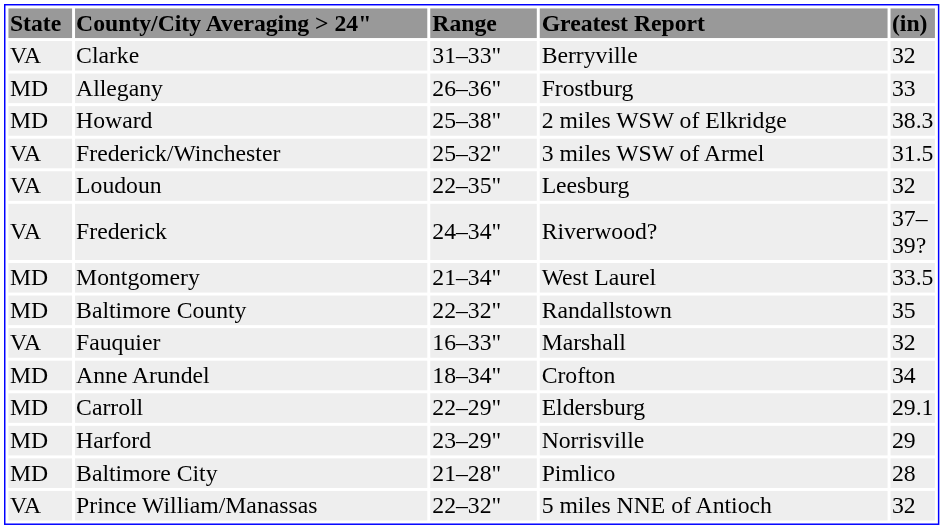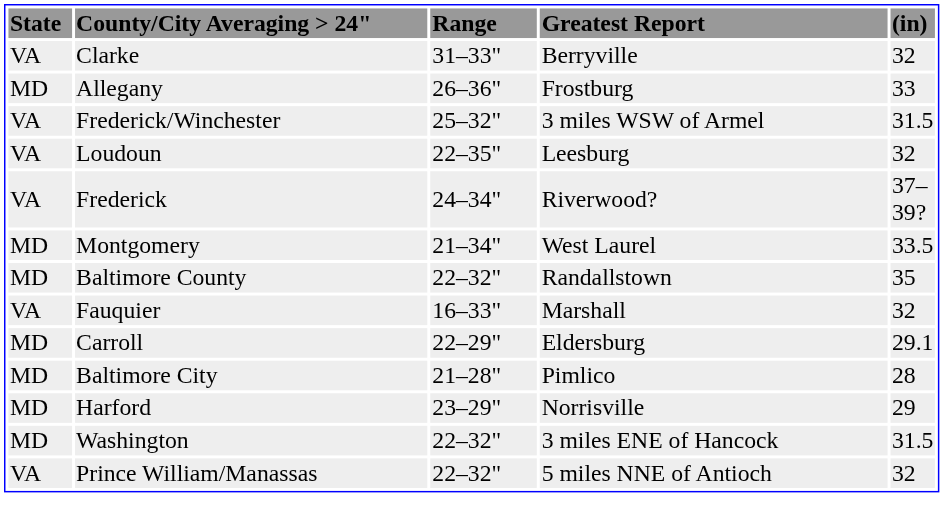 <table style="border:1px solid blue; width:50%">
 <tr>
 <th align="left" style="width:7%; background-color:#999999;">State</th>
 <th align="left" style="width:40%; background-color:#999999;">County/City Averaging > 24"</th>
 <th align="left" style="width:12%; background-color:#999999;">Range</th>
 <th align="left" style="width:40%; background-color:#999999;">Greatest Report</th>
 <th align="left" style="width:10%; background-color:#999999;">(in)</th>
 </tr>
 <tr align="left" style="width:100%; background-color:#EEEEEE;">
 <td>VA</td>
 <td>Clarke</td>
 <td>31–33"</td>
 <td>Berryville</td>
 <td>32</td>
 </tr>
 <tr align="left" style="width:100%; background-color:#EEEEEE;">
 <td>MD</td>
 <td>Allegany</td>
 <td>26–36"</td>
 <td>Frostburg</td>
 <td>33</td>
-</tr>
-<tr align="left" style="width:100%; background-color:#EEEEEE;">
-<td>MD</td>
-<td>Howard</td>
-<td>25–38"</td>
-<td>2 miles WSW of Elkridge</td>
-<td>38.3</td>
 </tr>
 <tr align="left" style="width:100%; background-color:#EEEEEE;">
 <td>VA</td>
 <td>Frederick/Winchester</td>
 <td>25–32"</td>
 <td>3 miles WSW of Armel</td>
 <td>31.5</td>
 </tr>
 <tr align="left" style="width:100%; background-color:#EEEEEE;">
 <td>VA</td>
 <td>Loudoun</td>
 <td>22–35"</td>
 <td>Leesburg</td>
 <td>32</td>
 </tr>
 <tr align="left" style="width:100%; background-color:#EEEEEE;">
 <td>VA</td>
 <td>Frederick</td>
 <td>24–34"</td>
 <td>Riverwood?</td>
 <td>37–39?</td>
 </tr>
 <tr align="left" style="width:100%; background-color:#EEEEEE;">
 <td>MD</td>
 <td>Montgomery</td>
 <td>21–34"</td>
 <td>West Laurel</td>
 <td>33.5</td>
 </tr>
 <tr align="left" style="width:100%; background-color:#EEEEEE;">
 <td>MD</td>
 <td>Baltimore County</td>
 <td>22–32"</td>
 <td>Randallstown</td>
 <td>35</td>
 </tr>
 <tr align="left" style="width:100%; background-color:#EEEEEE;">
 <td>VA</td>
 <td>Fauquier</td>
 <td>16–33"</td>
 <td>Marshall</td>
 <td>32</td>
 </tr>
 <tr align="left" style="width:100%; background-color:#EEEEEE;">
 <td>MD</td>
-<td>Anne Arundel</td>
-<td>18–34"</td>
-<td>Crofton</td>
-<td>34</td>
-</tr>
-<tr align="left" style="width:100%; background-color:#EEEEEE;">
-<td>MD</td>
 <td>Carroll</td>
 <td>22–29"</td>
 <td>Eldersburg</td>
 <td>29.1</td>
+</tr>
+<tr align="left" style="width:100%; background-color:#EEEEEE;">
+<td>MD</td>
+<td>Baltimore City</td>
+<td>21–28"</td>
+<td>Pimlico</td>
+<td>28</td>
 </tr>
 <tr align="left" style="width:100%; background-color:#EEEEEE;">
 <td>MD</td>
 <td>Harford</td>
 <td>23–29"</td>
 <td>Norrisville</td>
 <td>29</td>
 </tr>
 <tr align="left" style="width:100%; background-color:#EEEEEE;">
 <td>MD</td>
-<td>Baltimore City</td>
-<td>21–28"</td>
-<td>Pimlico</td>
-<td>28</td>
+<td>Washington</td>
+<td>22–32"</td>
+<td>3 miles ENE of Hancock</td>
+<td>31.5</td>
 </tr>
 <tr align="left" style="width:100%; background-color:#EEEEEE;">
 <td>VA</td>
 <td>Prince William/Manassas</td>
 <td>22–32"</td>
 <td>5 miles NNE of Antioch</td>
 <td>32</td>
 </tr>
 </table>
